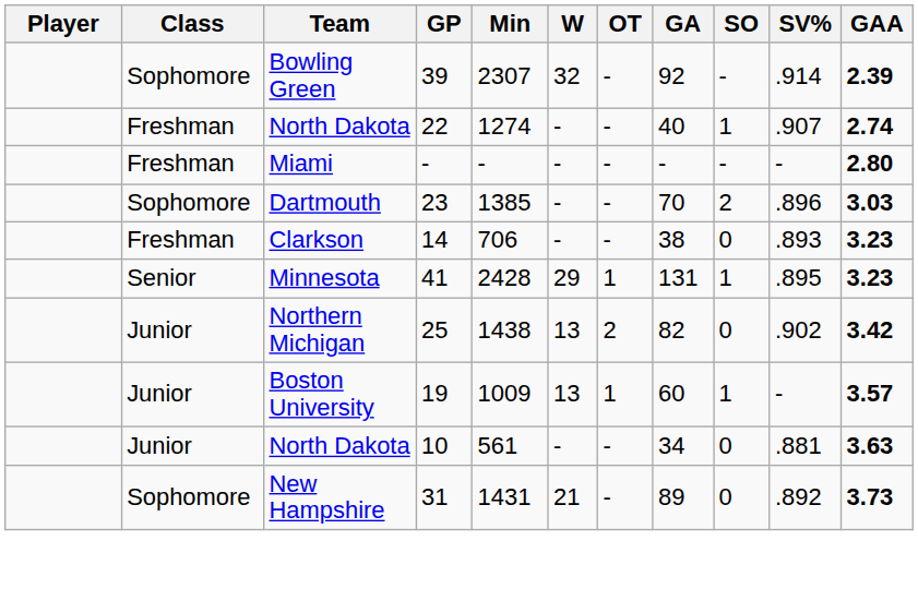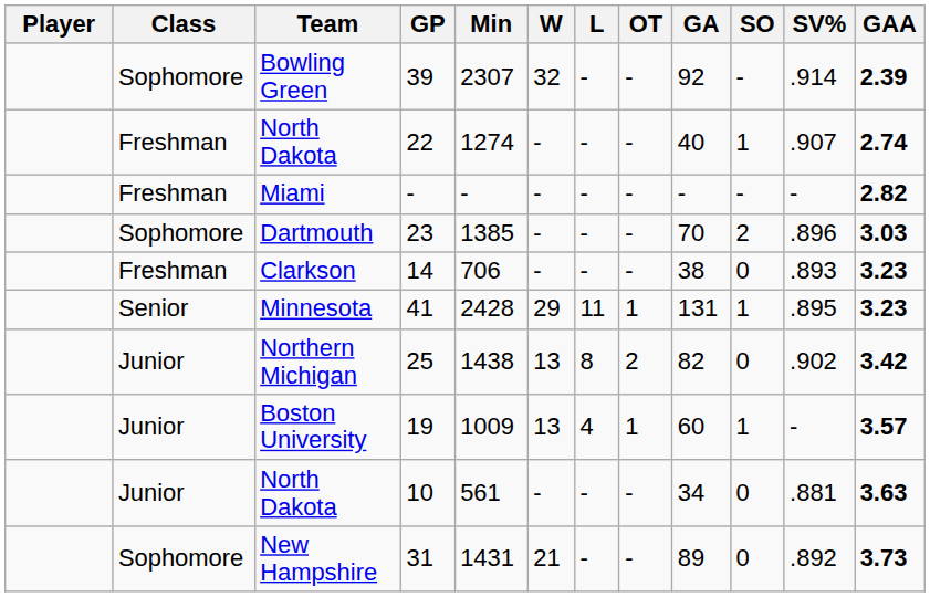 <table class="wikitable sortable">
 <tr>
 <th style="width: 11em;">Player</th>
 <th style="width: 7em;">Class</th>
 <th style="width: 11em;">Team</th>
 <th style="width: 4em;">GP</th>
 <th style="width: 5em;">Min</th>
 <th style="width: 4em;">W</th>
+<th style="width: 4em;">L</th>
 <th style="width: 4em;">OT</th>
 <th style="width: 4em;">GA</th>
 <th style="width: 4em;">SO</th>
 <th style="width: 4em;">SV%</th>
 <th style="width: 4em;">GAA</th>
 </tr>
 <tr>
 <td></td>
 <td>Sophomore</td>
 <td><a href='#'>Bowling Green</a></td>
 <td>39</td>
 <td>2307</td>
 <td>32</td>
 <td>-</td>
+<td>-</td>
 <td>92</td>
 <td>-</td>
 <td>.914</td>
 <td><strong>2.39</strong></td>
 </tr>
 <tr>
 <td></td>
 <td>Freshman</td>
 <td><a href='#'>North Dakota</a></td>
 <td>22</td>
 <td>1274</td>
+<td>-</td>
 <td>-</td>
 <td>-</td>
 <td>40</td>
 <td>1</td>
 <td>.907</td>
 <td><strong>2.74</strong></td>
 </tr>
 <tr>
 <td></td>
 <td>Freshman</td>
 <td><a href='#'>Miami</a></td>
 <td>-</td>
 <td>-</td>
 <td>-</td>
 <td>-</td>
 <td>-</td>
 <td>-</td>
 <td>-</td>
-<td><strong>2.80</strong></td>
+<td>-</td>
+<td><strong>2.82</strong></td>
 </tr>
 <tr>
 <td></td>
 <td>Sophomore</td>
 <td><a href='#'>Dartmouth</a></td>
 <td>23</td>
 <td>1385</td>
+<td>-</td>
 <td>-</td>
 <td>-</td>
 <td>70</td>
 <td>2</td>
 <td>.896</td>
 <td><strong>3.03</strong></td>
 </tr>
 <tr>
 <td></td>
 <td>Freshman</td>
 <td><a href='#'>Clarkson</a></td>
 <td>14</td>
 <td>706</td>
 <td>-</td>
 <td>-</td>
+<td>-</td>
 <td>38</td>
 <td>0</td>
 <td>.893</td>
 <td><strong>3.23</strong></td>
 </tr>
 <tr>
 <td></td>
 <td>Senior</td>
 <td><a href='#'>Minnesota</a></td>
 <td>41</td>
 <td>2428</td>
 <td>29</td>
+<td>11</td>
 <td>1</td>
 <td>131</td>
 <td>1</td>
 <td>.895</td>
 <td><strong>3.23</strong></td>
 </tr>
 <tr>
 <td></td>
 <td>Junior</td>
 <td><a href='#'>Northern Michigan</a></td>
 <td>25</td>
 <td>1438</td>
 <td>13</td>
+<td>8</td>
 <td>2</td>
 <td>82</td>
 <td>0</td>
 <td>.902</td>
 <td><strong>3.42</strong></td>
 </tr>
 <tr>
 <td></td>
 <td>Junior</td>
 <td><a href='#'>Boston University</a></td>
 <td>19</td>
 <td>1009</td>
 <td>13</td>
+<td>4</td>
 <td>1</td>
 <td>60</td>
 <td>1</td>
 <td>-</td>
 <td><strong>3.57</strong></td>
 </tr>
 <tr>
 <td></td>
 <td>Junior</td>
 <td><a href='#'>North Dakota</a></td>
 <td>10</td>
 <td>561</td>
+<td>-</td>
 <td>-</td>
 <td>-</td>
 <td>34</td>
 <td>0</td>
 <td>.881</td>
 <td><strong>3.63</strong></td>
 </tr>
 <tr>
 <td></td>
 <td>Sophomore</td>
 <td><a href='#'>New Hampshire</a></td>
 <td>31</td>
 <td>1431</td>
 <td>21</td>
 <td>-</td>
+<td>-</td>
 <td>89</td>
 <td>0</td>
 <td>.892</td>
 <td><strong>3.73</strong></td>
 </tr>
 </table>
